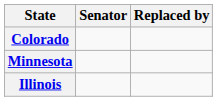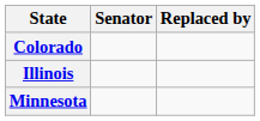 <table class="wikitable sortable plainrowheaders">
 <tr>
 <th scope="col">State</th>
 <th scope="col">Senator</th>
 <th scope="col">Replaced by</th>
 </tr>
 <tr>
 <th><a href='#'>Colorado</a></th>
 <td></td>
 <td></td>
 </tr>
 <tr>
+<th><a href='#'>Illinois</a></th>
+<td></td>
+<td></td>
+</tr>
+<tr>
 <th><a href='#'>Minnesota</a></th>
 <td></td>
 <td></td>
 </tr>
-<tr>
-<th><a href='#'>Illinois</a></th>
-<td></td>
-<td></td>
-</tr>
 </table>
